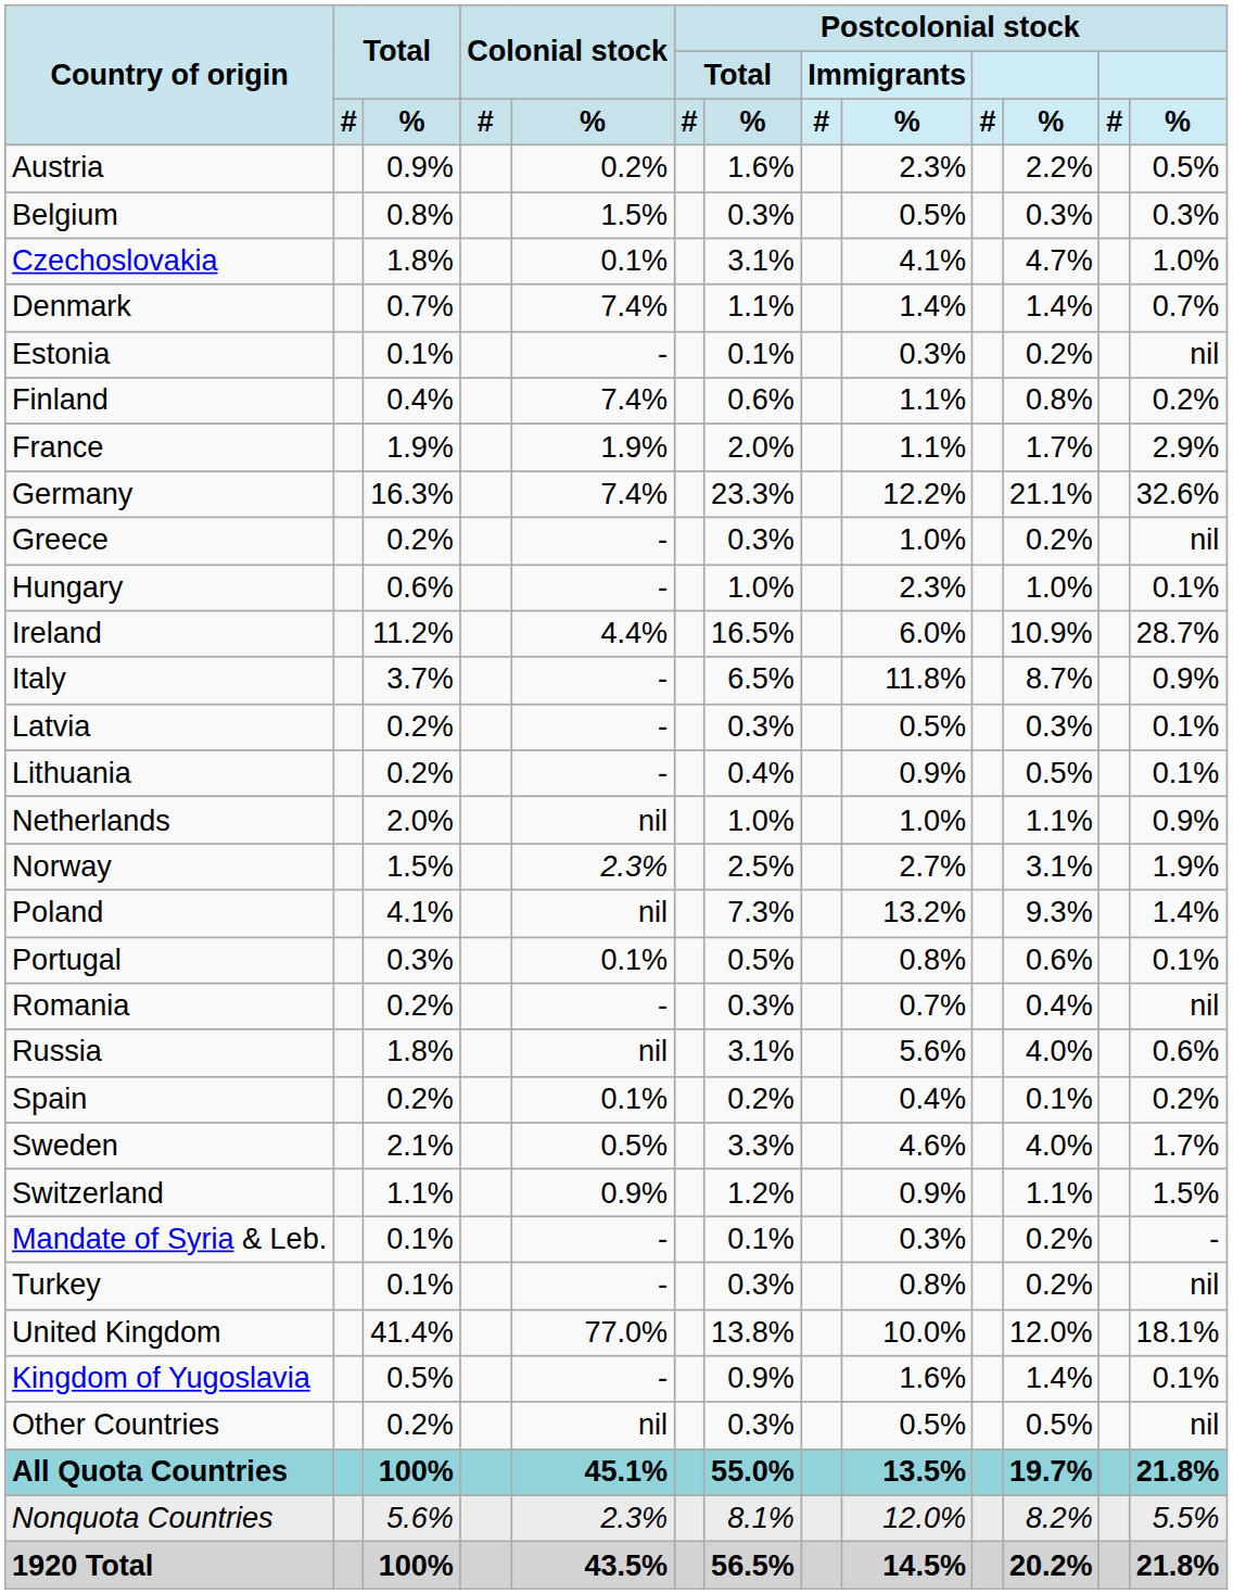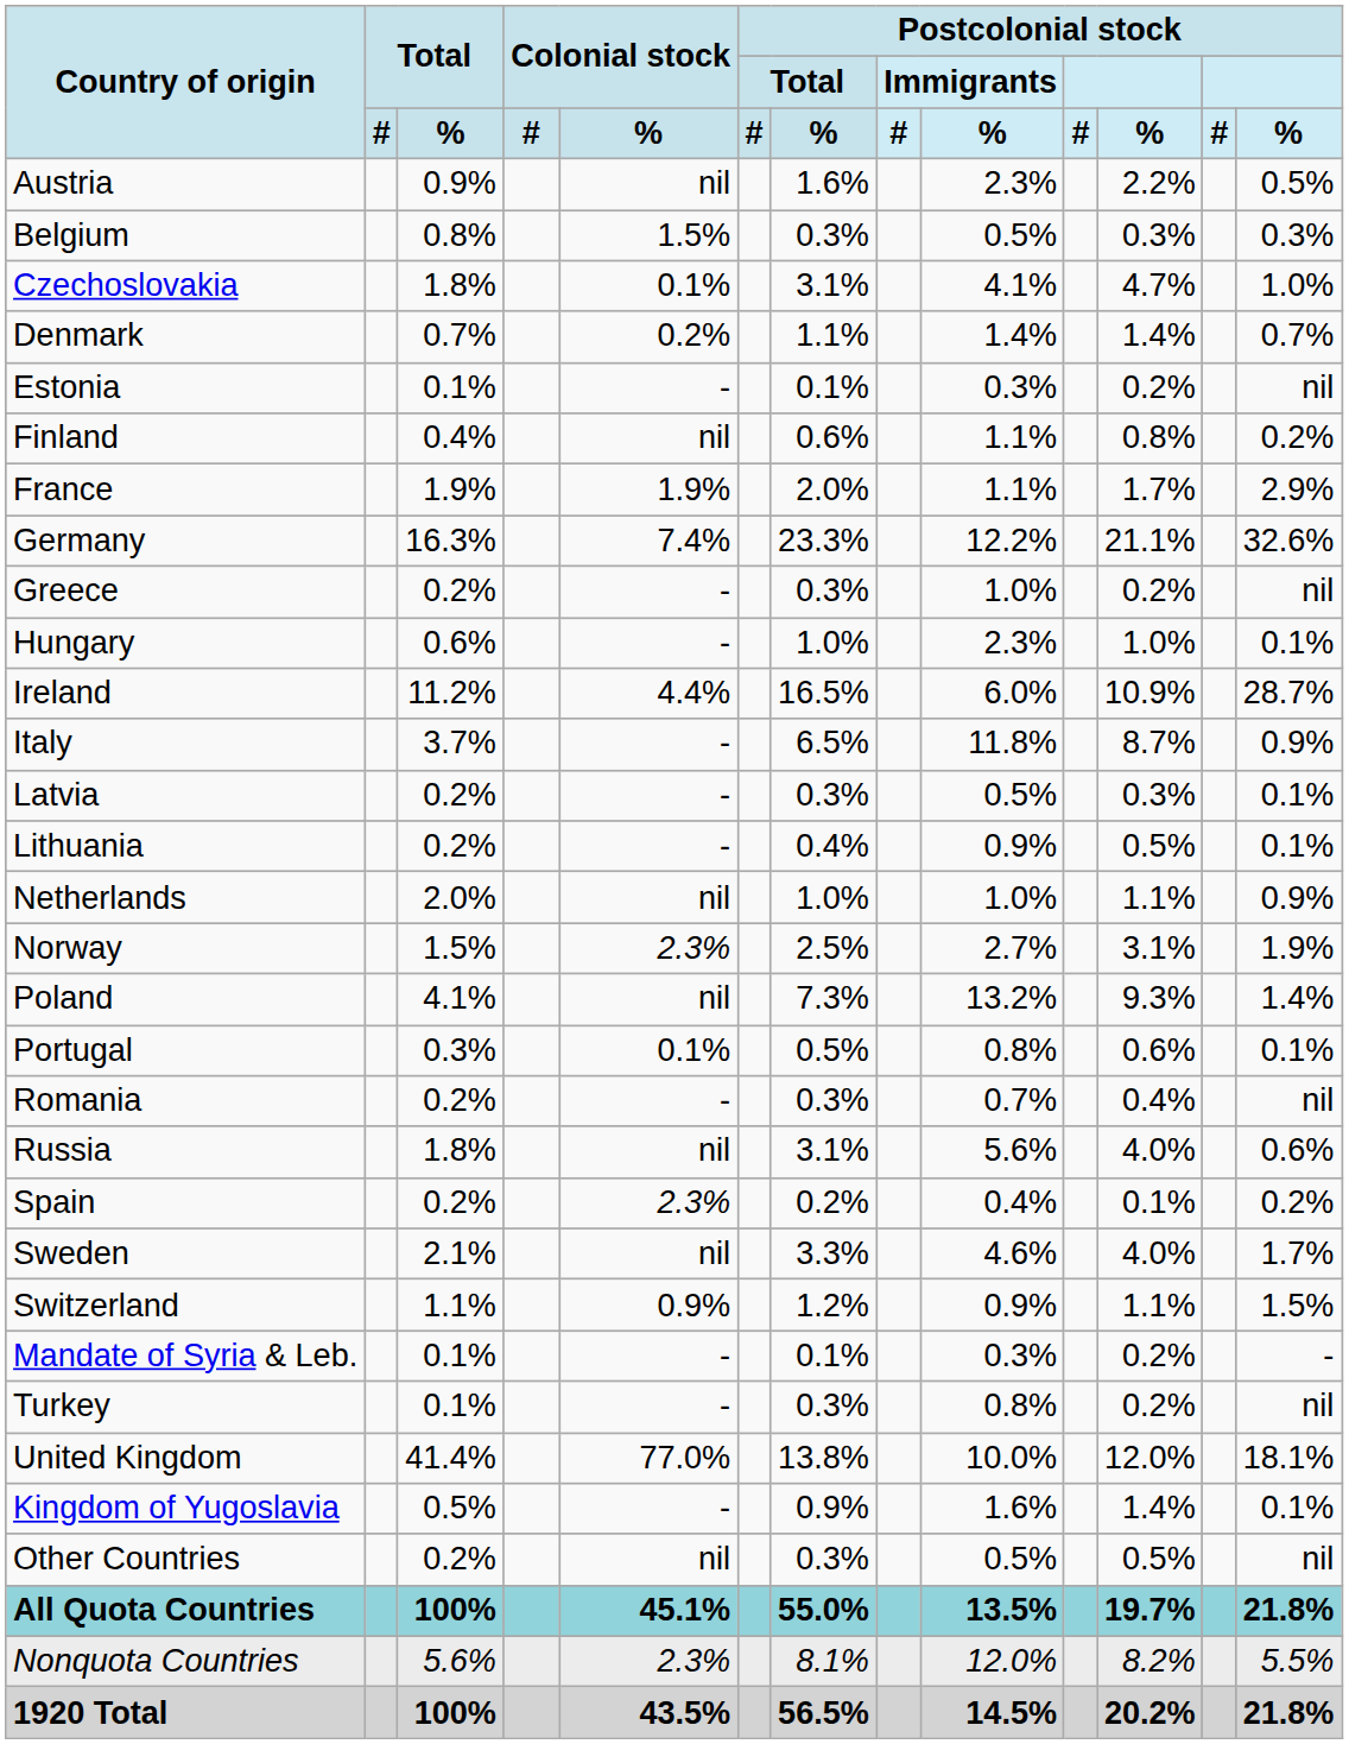 <table class="wikitable sortable">
 <tr>
 <th colspan=1 rowspan=3 style="text-align:center; background-color:#C8E5EE;"><strong>Country of origin</strong></th>
 <th rowspan="2"  colspan=2 style="text-align:center; background-color:#C6E3EC;"><strong>Total</strong></th>
 <th rowspan="2"  colspan=2 style="text-align:center; background-color:#C6E3EC;"><strong>Colonial stock</strong></th>
 <th rowspan="1"  colspan=8 style="text-align:center; background-color:#C6E3EC;"><strong>Postcolonial stock</strong></th>
 </tr>
 <tr>
 <th rowspan="1"  colspan=2 style="text-align:center; background-color:#C6E3EC;"><strong>Total</strong></th>
 <th rowspan="1"  colspan=2 style="text-align:center; background-color:#CEECF6;"><strong>Immigrants</strong></th>
 <th rowspan="1"  colspan=2 style="text-align:center; background-color:#CEECF6;"><strong></strong></th>
 <th rowspan="1"  colspan=2 style="text-align:center; background-color:#CEECF6;"><strong></strong></th>
 </tr>
 <tr>
 <th style="text-align:center; background-color:#C6E3EC;">#</th>
 <th style="text-align:center; background-color:#C6E3EC;">%</th>
 <th style="text-align:center; background-color:#C6E3EC;">#</th>
 <th style="text-align:center; background-color:#C6E3EC;">%</th>
 <th style="text-align:center; background-color:#C6E3EC;">#</th>
 <th style="text-align:center; background-color:#C6E3EC;">%</th>
 <th style="text-align:center; background-color:#CEECF6;">#</th>
 <th style="text-align:center; background-color:#CEECF6;">%</th>
 <th style="text-align:center; background-color:#CEECF6;">#</th>
 <th style="text-align:center; background-color:#CEECF6;">%</th>
 <th style="text-align:center; background-color:#CEECF6;">#</th>
 <th style="text-align:center; background-color:#CEECF6;">%</th>
 </tr>
 <tr>
 <td border = "1">Austria</td>
 <td align="right"></td>
 <td align="right">0.9%</td>
 <td align="right"></td>
-<td align="right">0.2%</td>
+<td align="right">nil</td>
 <td align="right"></td>
 <td align="right">1.6%</td>
 <td align="right"></td>
 <td align="right">2.3%</td>
 <td align="right"></td>
 <td align="right">2.2%</td>
 <td align="right"></td>
 <td align="right">0.5%</td>
 </tr>
 <tr>
 <td border = "1">Belgium</td>
 <td align="right"></td>
 <td align="right">0.8%</td>
 <td align="right"></td>
 <td align="right">1.5%</td>
 <td align="right"></td>
 <td align="right">0.3%</td>
 <td align="right"></td>
 <td align="right">0.5%</td>
 <td align="right"></td>
 <td align="right">0.3%</td>
 <td align="right"></td>
 <td align="right">0.3%</td>
 </tr>
 <tr>
 <td border = "1"><a href='#'>Czechoslovakia</a></td>
 <td align="right"></td>
 <td align="right">1.8%</td>
 <td align="right"></td>
 <td align="right">0.1%</td>
 <td align="right"></td>
 <td align="right">3.1%</td>
 <td align="right"></td>
 <td align="right">4.1%</td>
 <td align="right"></td>
 <td align="right">4.7%</td>
 <td align="right"></td>
 <td align="right">1.0%</td>
 </tr>
 <tr>
 <td border = "1">Denmark</td>
 <td align="right"></td>
 <td align="right">0.7%</td>
 <td align="right"></td>
-<td align="right">7.4%</td>
+<td align="right">0.2%</td>
 <td align="right"></td>
 <td align="right">1.1%</td>
 <td align="right"></td>
 <td align="right">1.4%</td>
 <td align="right"></td>
 <td align="right">1.4%</td>
 <td align="right"></td>
 <td align="right">0.7%</td>
 </tr>
 <tr>
 <td border = "1">Estonia</td>
 <td align="right"></td>
 <td align="right">0.1%</td>
 <td align="right"></td>
 <td align="right">-</td>
 <td align="right"></td>
 <td align="right">0.1%</td>
 <td align="right"></td>
 <td align="right">0.3%</td>
 <td align="right"></td>
 <td align="right">0.2%</td>
 <td align="right"></td>
 <td align="right">nil</td>
 </tr>
 <tr>
 <td border = "1">Finland</td>
 <td align="right"></td>
 <td align="right">0.4%</td>
 <td align="right"></td>
-<td align="right">7.4%</td>
+<td align="right">nil</td>
 <td align="right"></td>
 <td align="right">0.6%</td>
 <td align="right"></td>
 <td align="right">1.1%</td>
 <td align="right"></td>
 <td align="right">0.8%</td>
 <td align="right"></td>
 <td align="right">0.2%</td>
 </tr>
 <tr>
 <td border = "1">France</td>
 <td align="right"></td>
 <td align="right">1.9%</td>
 <td align="right"></td>
 <td align="right">1.9%</td>
 <td align="right"></td>
 <td align="right">2.0%</td>
 <td align="right"></td>
 <td align="right">1.1%</td>
 <td align="right"></td>
 <td align="right">1.7%</td>
 <td align="right"></td>
 <td align="right">2.9%</td>
 </tr>
 <tr>
 <td border = "1">Germany</td>
 <td align="right"></td>
 <td align="right">16.3%</td>
 <td align="right"></td>
 <td align="right">7.4%</td>
 <td align="right"></td>
 <td align="right">23.3%</td>
 <td align="right"></td>
 <td align="right">12.2%</td>
 <td align="right"></td>
 <td align="right">21.1%</td>
 <td align="right"></td>
 <td align="right">32.6%</td>
 </tr>
 <tr>
 <td border = "1">Greece</td>
 <td align="right"></td>
 <td align="right">0.2%</td>
 <td align="right"></td>
 <td align="right">-</td>
 <td align="right"></td>
 <td align="right">0.3%</td>
 <td align="right"></td>
 <td align="right">1.0%</td>
 <td align="right"></td>
 <td align="right">0.2%</td>
 <td align="right"></td>
 <td align="right">nil</td>
 </tr>
 <tr>
 <td border = "1">Hungary</td>
 <td align="right"></td>
 <td align="right">0.6%</td>
 <td align="right"></td>
 <td align="right">-</td>
 <td align="right"></td>
 <td align="right">1.0%</td>
 <td align="right"></td>
 <td align="right">2.3%</td>
 <td align="right"></td>
 <td align="right">1.0%</td>
 <td align="right"></td>
 <td align="right">0.1%</td>
 </tr>
 <tr>
 <td border = "1">Ireland</td>
 <td align="right"></td>
 <td align="right">11.2%</td>
 <td align="right"></td>
 <td align="right">4.4%</td>
 <td align="right"></td>
 <td align="right">16.5%</td>
 <td align="right"></td>
 <td align="right">6.0%</td>
 <td align="right"></td>
 <td align="right">10.9%</td>
 <td align="right"></td>
 <td align="right">28.7%</td>
 </tr>
 <tr>
 <td border = "1">Italy</td>
 <td align="right"></td>
 <td align="right">3.7%</td>
 <td align="right"></td>
 <td align="right">-</td>
 <td align="right"></td>
 <td align="right">6.5%</td>
 <td align="right"></td>
 <td align="right">11.8%</td>
 <td align="right"></td>
 <td align="right">8.7%</td>
 <td align="right"></td>
 <td align="right">0.9%</td>
 </tr>
 <tr>
 <td border = "1">Latvia</td>
 <td align="right"></td>
 <td align="right">0.2%</td>
 <td align="right"></td>
 <td align="right">-</td>
 <td align="right"></td>
 <td align="right">0.3%</td>
 <td align="right"></td>
 <td align="right">0.5%</td>
 <td align="right"></td>
 <td align="right">0.3%</td>
 <td align="right"></td>
 <td align="right">0.1%</td>
 </tr>
 <tr>
 <td border = "1">Lithuania</td>
 <td align="right"></td>
 <td align="right">0.2%</td>
 <td align="right"></td>
 <td align="right">-</td>
 <td align="right"></td>
 <td align="right">0.4%</td>
 <td align="right"></td>
 <td align="right">0.9%</td>
 <td align="right"></td>
 <td align="right">0.5%</td>
 <td align="right"></td>
 <td align="right">0.1%</td>
 </tr>
 <tr>
 <td border = "1">Netherlands</td>
 <td align="right"></td>
 <td align="right">2.0%</td>
 <td align="right"></td>
 <td align="right">nil</td>
 <td align="right"></td>
 <td align="right">1.0%</td>
 <td align="right"></td>
 <td align="right">1.0%</td>
 <td align="right"></td>
 <td align="right">1.1%</td>
 <td align="right"></td>
 <td align="right">0.9%</td>
 </tr>
 <tr>
 <td border = "1">Norway</td>
 <td align="right"></td>
 <td align="right">1.5%</td>
 <td align="right"></td>
 <td align="right"><em>2.3%</em></td>
 <td align="right"></td>
 <td align="right">2.5%</td>
 <td align="right"></td>
 <td align="right">2.7%</td>
 <td align="right"></td>
 <td align="right">3.1%</td>
 <td align="right"></td>
 <td align="right">1.9%</td>
 </tr>
 <tr>
 <td border = "1">Poland</td>
 <td align="right"></td>
 <td align="right">4.1%</td>
 <td align="right"></td>
 <td align="right">nil</td>
 <td align="right"></td>
 <td align="right">7.3%</td>
 <td align="right"></td>
 <td align="right">13.2%</td>
 <td align="right"></td>
 <td align="right">9.3%</td>
 <td align="right"></td>
 <td align="right">1.4%</td>
 </tr>
 <tr>
 <td border = "1">Portugal</td>
 <td align="right"></td>
 <td align="right">0.3%</td>
 <td align="right"></td>
 <td align="right">0.1%</td>
 <td align="right"></td>
 <td align="right">0.5%</td>
 <td align="right"></td>
 <td align="right">0.8%</td>
 <td align="right"></td>
 <td align="right">0.6%</td>
 <td align="right"></td>
 <td align="right">0.1%</td>
 </tr>
 <tr>
 <td border = "1">Romania</td>
 <td align="right"></td>
 <td align="right">0.2%</td>
 <td align="right"></td>
 <td align="right">-</td>
 <td align="right"></td>
 <td align="right">0.3%</td>
 <td align="right"></td>
 <td align="right">0.7%</td>
 <td align="right"></td>
 <td align="right">0.4%</td>
 <td align="right"></td>
 <td align="right">nil</td>
 </tr>
 <tr>
 <td border = "1">Russia</td>
 <td align="right"></td>
 <td align="right">1.8%</td>
 <td align="right"></td>
 <td align="right">nil</td>
 <td align="right"></td>
 <td align="right">3.1%</td>
 <td align="right"></td>
 <td align="right">5.6%</td>
 <td align="right"></td>
 <td align="right">4.0%</td>
 <td align="right"></td>
 <td align="right">0.6%</td>
 </tr>
 <tr>
 <td border = "1">Spain</td>
 <td align="right"></td>
 <td align="right">0.2%</td>
 <td align="right"></td>
-<td align="right">0.1%</td>
+<td align="right"><em>2.3%</em></td>
 <td align="right"></td>
 <td align="right">0.2%</td>
 <td align="right"></td>
 <td align="right">0.4%</td>
 <td align="right"></td>
 <td align="right">0.1%</td>
 <td align="right"></td>
 <td align="right">0.2%</td>
 </tr>
 <tr>
 <td border = "1">Sweden</td>
 <td align="right"></td>
 <td align="right">2.1%</td>
 <td align="right"></td>
-<td align="right">0.5%</td>
+<td align="right">nil</td>
 <td align="right"></td>
 <td align="right">3.3%</td>
 <td align="right"></td>
 <td align="right">4.6%</td>
 <td align="right"></td>
 <td align="right">4.0%</td>
 <td align="right"></td>
 <td align="right">1.7%</td>
 </tr>
 <tr>
 <td border = "1">Switzerland</td>
 <td align="right"></td>
 <td align="right">1.1%</td>
 <td align="right"></td>
 <td align="right">0.9%</td>
 <td align="right"></td>
 <td align="right">1.2%</td>
 <td align="right"></td>
 <td align="right">0.9%</td>
 <td align="right"></td>
 <td align="right">1.1%</td>
 <td align="right"></td>
 <td align="right">1.5%</td>
 </tr>
 <tr>
 <td border = "1"><a href='#'>Mandate of Syria</a> & Leb.</td>
 <td align="right"></td>
 <td align="right">0.1%</td>
 <td align="right"></td>
 <td align="right">-</td>
 <td align="right"></td>
 <td align="right">0.1%</td>
 <td align="right"></td>
 <td align="right">0.3%</td>
 <td align="right"></td>
 <td align="right">0.2%</td>
 <td align="right"></td>
 <td align="right">-</td>
 </tr>
 <tr>
 <td border = "1">Turkey</td>
 <td align="right"></td>
 <td align="right">0.1%</td>
 <td align="right"></td>
 <td align="right">-</td>
 <td align="right"></td>
 <td align="right">0.3%</td>
 <td align="right"></td>
 <td align="right">0.8%</td>
 <td align="right"></td>
 <td align="right">0.2%</td>
 <td align="right"></td>
 <td align="right">nil</td>
 </tr>
 <tr>
 <td border = "1">United Kingdom</td>
 <td align="right"></td>
 <td align="right">41.4%</td>
 <td align="right"></td>
 <td align="right">77.0%</td>
 <td align="right"></td>
 <td align="right">13.8%</td>
 <td align="right"></td>
 <td align="right">10.0%</td>
 <td align="right"></td>
 <td align="right">12.0%</td>
 <td align="right"></td>
 <td align="right">18.1%</td>
 </tr>
 <tr>
 <td border = "1"><a href='#'>Kingdom of Yugoslavia</a></td>
 <td align="right"></td>
 <td align="right">0.5%</td>
 <td align="right"></td>
 <td align="right">-</td>
 <td align="right"></td>
 <td align="right">0.9%</td>
 <td align="right"></td>
 <td align="right">1.6%</td>
 <td align="right"></td>
 <td align="right">1.4%</td>
 <td align="right"></td>
 <td align="right">0.1%</td>
 </tr>
 <tr>
 <td border = "1">Other Countries</td>
 <td align="right"></td>
 <td align="right">0.2%</td>
 <td align="right"></td>
 <td align="right">nil</td>
 <td align="right"></td>
 <td align="right">0.3%</td>
 <td align="right"></td>
 <td align="right">0.5%</td>
 <td align="right"></td>
 <td align="right">0.5%</td>
 <td align="right"></td>
 <td align="right">nil</td>
 </tr>
 <tr bgcolor="#90D3DB">
 <td border = "1"><strong>All Quota Countries</strong></td>
 <td align="right"><strong></strong></td>
 <td align="right"><strong>100%</strong></td>
 <td align="right"><strong></strong></td>
 <td align="right"><strong>45.1%</strong></td>
 <td align="right"><strong></strong></td>
 <td align="right"><strong>55.0%</strong></td>
 <td align="right"><strong></strong></td>
 <td align="right"><strong>13.5%</strong></td>
 <td align="right"><strong></strong></td>
 <td align="right"><strong>19.7%</strong></td>
 <td align="right"><strong></strong></td>
 <td align="right"><strong>21.8%</strong></td>
 </tr>
 <tr bgcolor="#ECECEC">
 <td border = "1"><em>Nonquota Countries</em></td>
 <td align="right"><em></em></td>
 <td align="right"><em>5.6%</em></td>
 <td align="right"><em></em></td>
 <td align="right"><em>2.3%</em></td>
 <td align="right"><em></em></td>
 <td align="right"><em>8.1%</em></td>
 <td align="right"><em></em></td>
 <td align="right"><em>12.0%</em></td>
 <td align="right"><em></em></td>
 <td align="right"><em>8.2%</em></td>
 <td align="right"><em></em></td>
 <td align="right"><em>5.5%</em></td>
 </tr>
 <tr class="sortbottom" bgcolor="lightgrey">
 <td border = "1"><strong>1920 Total</strong></td>
 <td align="right"><strong></strong></td>
 <td align="right"><strong>100%</strong></td>
 <td align="right"><strong></strong></td>
 <td align="right"><strong>43.5%</strong></td>
 <td align="right"><strong></strong></td>
 <td align="right"><strong>56.5%</strong></td>
 <td align="right"><strong></strong></td>
 <td align="right"><strong>14.5%</strong></td>
 <td align="right"><strong></strong></td>
 <td align="right"><strong>20.2%</strong></td>
 <td align="right"><strong></strong></td>
 <td align="right"><strong>21.8%</strong></td>
 </tr>
 </table>
